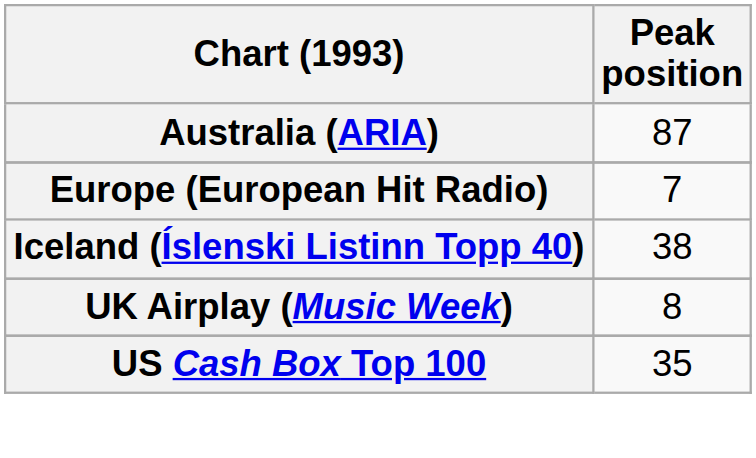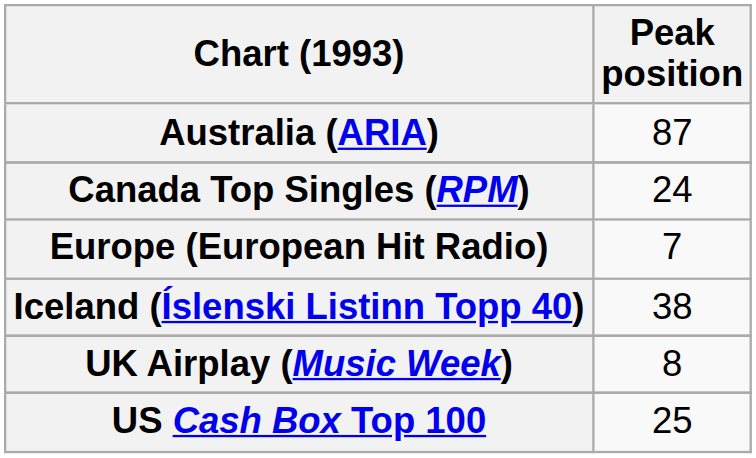 <table class="wikitable sortable plainrowheaders" style="text-align:center">
 <tr>
 <th scope="col">Chart (1993)</th>
 <th scope="col">Peak<br> position</th>
 </tr>
 <tr>
 <th scope="row">Australia (<a href='#'>ARIA</a>)</th>
 <td>87</td>
 </tr>
 <tr>
+</tr>
+<tr>
+<th scope="row">Canada Top Singles (<em><a href='#'>RPM</a></em>)</th>
+<td>24</td>
 </tr>
 <tr>
 <th scope="row">Europe (European Hit Radio)</th>
 <td>7</td>
 </tr>
 <tr>
 <th scope="row">Iceland (<a href='#'>Íslenski Listinn Topp 40</a>)</th>
 <td>38</td>
 </tr>
 <tr>
 </tr>
 <tr>
 </tr>
 <tr>
 </tr>
 <tr>
 </tr>
 <tr>
 <th scope="row">UK Airplay (<em><a href='#'>Music Week</a></em>)</th>
 <td>8</td>
 </tr>
 <tr>
 </tr>
 <tr>
 </tr>
 <tr>
 </tr>
 <tr>
 <th scope="row">US <a href='#'><em>Cash Box</em> Top 100</a></th>
-<td>35</td>
+<td>25</td>
 </tr>
 </table>
